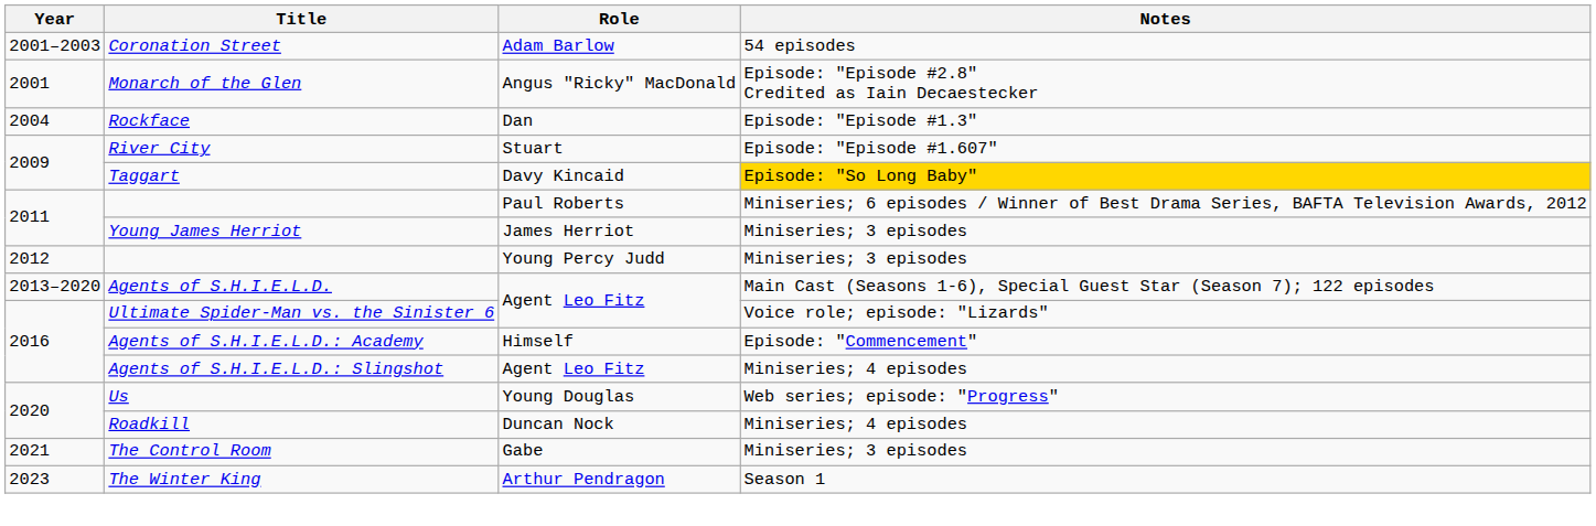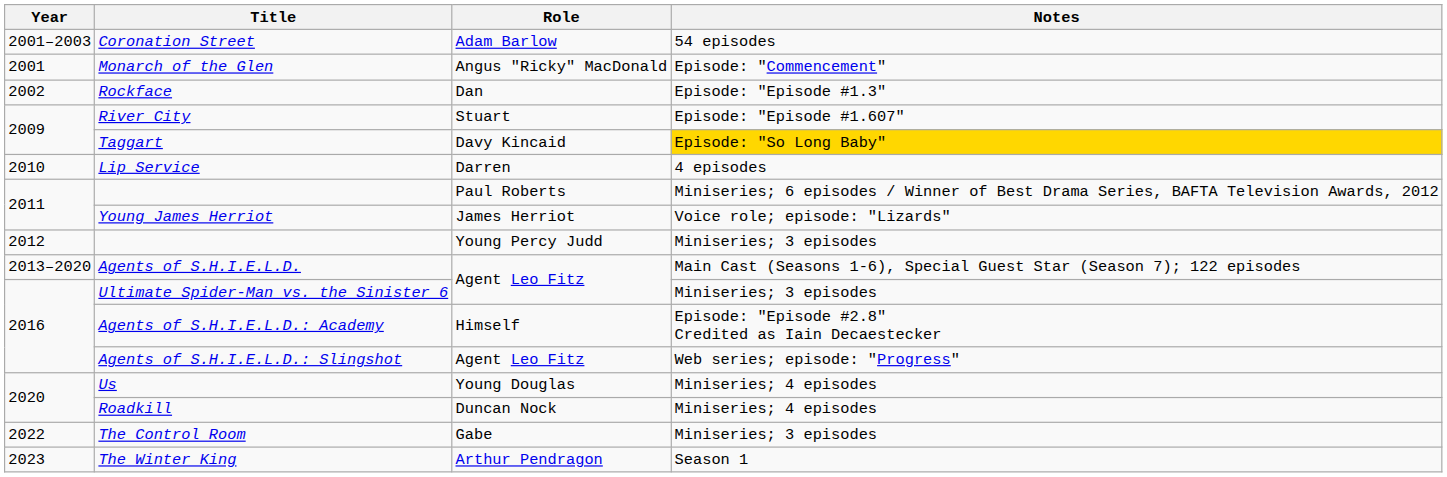 <table class="wikitable">
 <tr>
 <th>Year</th>
 <th>Title</th>
 <th>Role</th>
 <th class="unsortable">Notes</th>
 </tr>
 <tr>
 <td>2001–2003</td>
 <td><em><a href='#'>Coronation Street</a></em></td>
 <td><a href='#'>Adam Barlow</a></td>
 <td>54 episodes</td>
 </tr>
 <tr>
 <td>2001</td>
 <td><em><a href='#'>Monarch of the Glen</a></em></td>
 <td>Angus "Ricky" MacDonald</td>
-<td>Episode: "Episode #2.8"<br>Credited as Iain Decaestecker</td>
+<td>Episode: "<a href='#'>Commencement</a>"</td>
 </tr>
 <tr>
-<td>2004</td>
+<td>2002</td>
 <td><em><a href='#'>Rockface</a></em></td>
 <td>Dan</td>
 <td>Episode: "Episode #1.3"</td>
 </tr>
 <tr>
 <td rowspan="2">2009</td>
 <td><em><a href='#'>River City</a></em></td>
 <td>Stuart</td>
 <td>Episode: "Episode #1.607"</td>
 </tr>
 <tr>
 <td><em><a href='#'>Taggart</a></em></td>
 <td>Davy Kincaid</td>
 <td style="background: gold;">Episode: "So Long Baby"</td>
 </tr>
 <tr>
+<td>2010</td>
+<td><em><a href='#'>Lip Service</a></em></td>
+<td>Darren</td>
+<td>4 episodes</td>
+</tr>
+<tr>
 <td rowspan="2">2011</td>
 <td><em></em></td>
 <td>Paul Roberts</td>
 <td>Miniseries; 6 episodes / Winner of Best Drama Series, BAFTA Television Awards, 2012</td>
 </tr>
 <tr>
 <td><em><a href='#'>Young James Herriot</a></em></td>
 <td>James Herriot</td>
-<td>Miniseries; 3 episodes</td>
+<td>Voice role; episode: "Lizards"</td>
 </tr>
 <tr>
 <td>2012</td>
 <td><em></em></td>
 <td>Young Percy Judd</td>
 <td>Miniseries; 3 episodes</td>
 </tr>
 <tr>
 <td>2013–2020</td>
 <td><em><a href='#'>Agents of S.H.I.E.L.D.</a></em></td>
 <td rowspan="2">Agent <a href='#'>Leo Fitz</a></td>
 <td>Main Cast (Seasons 1-6), Special Guest Star (Season 7); 122 episodes</td>
 </tr>
 <tr>
 <td rowspan="3">2016</td>
 <td><em><a href='#'>Ultimate Spider-Man vs. the Sinister 6</a></em></td>
-<td>Voice role; episode: "Lizards"</td>
+<td>Miniseries; 3 episodes</td>
 </tr>
 <tr>
 <td><em><a href='#'>Agents of S.H.I.E.L.D.: Academy</a></em></td>
 <td>Himself</td>
-<td>Episode: "<a href='#'>Commencement</a>"</td>
+<td>Episode: "Episode #2.8"<br>Credited as Iain Decaestecker</td>
 </tr>
 <tr>
 <td><em><a href='#'>Agents of S.H.I.E.L.D.: Slingshot</a></em></td>
 <td>Agent <a href='#'>Leo Fitz</a></td>
-<td>Miniseries; 4 episodes</td>
+<td>Web series; episode: "<a href='#'>Progress</a>"</td>
 </tr>
 <tr>
 <td rowspan="2">2020</td>
 <td><em><a href='#'>Us</a></em></td>
 <td>Young Douglas</td>
-<td>Web series; episode: "<a href='#'>Progress</a>"</td>
+<td>Miniseries; 4 episodes</td>
 </tr>
 <tr>
 <td><em><a href='#'>Roadkill</a></em></td>
 <td>Duncan Nock</td>
 <td>Miniseries; 4 episodes</td>
 </tr>
 <tr>
-<td>2021</td>
+<td>2022</td>
 <td><em><a href='#'>The Control Room</a></em></td>
 <td>Gabe</td>
 <td>Miniseries; 3 episodes</td>
 </tr>
 <tr>
 <td>2023</td>
 <td><em><a href='#'>The Winter King</a></em></td>
 <td><a href='#'>Arthur Pendragon</a></td>
 <td>Season 1</td>
 </tr>
 </table>
